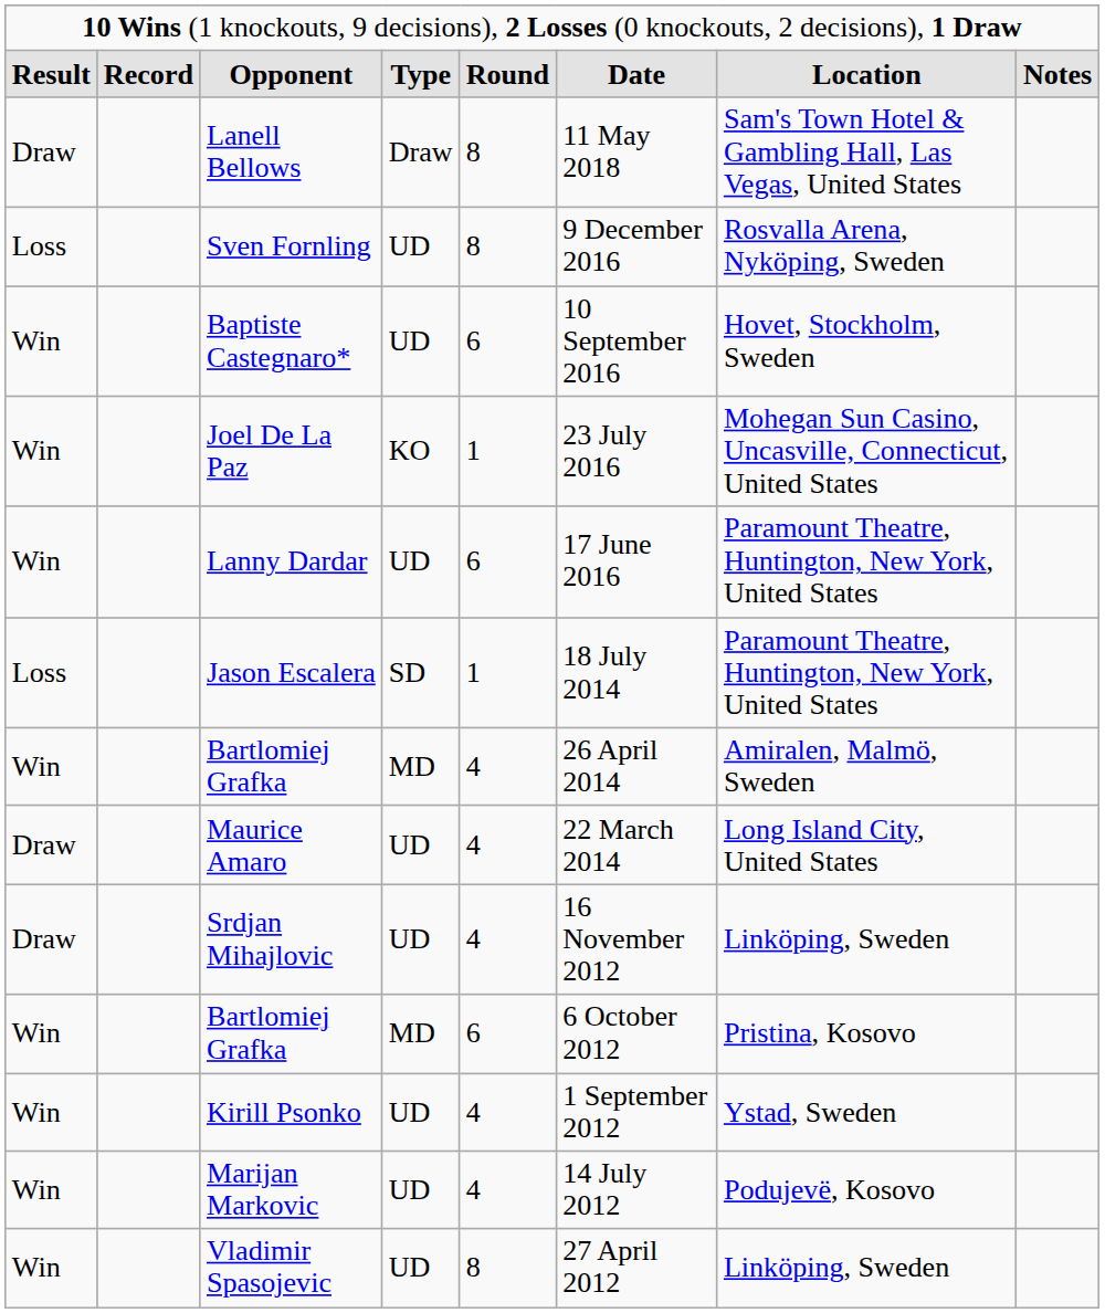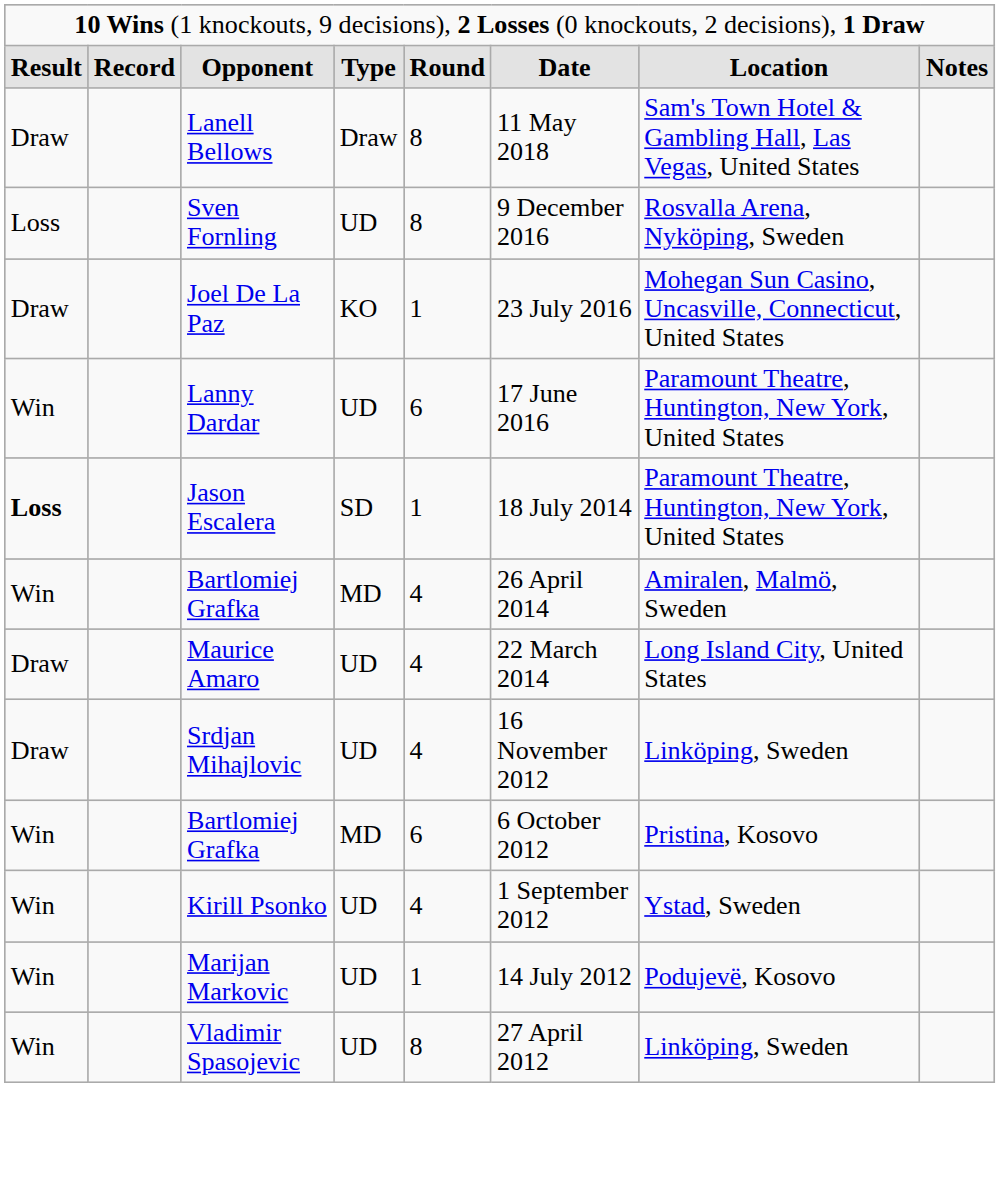 <table class="wikitable">
 <tr>
 <td style="text-align:center;" colspan="8"><strong>10 Wins</strong> (1 knockouts, 9 decisions), <strong>2 Losses</strong> (0 knockouts, 2 decisions), <strong>1 Draw</strong> </td>
 </tr>
 <tr style="text-align:center; background:#e3e3e3;">
 <td><strong>Result</strong></td>
 <td><strong>Record</strong></td>
 <td><strong>Opponent</strong></td>
 <td><strong>Type</strong></td>
 <td><strong>Round</strong></td>
 <td><strong>Date</strong></td>
 <td><strong>Location</strong></td>
 <td><strong>Notes</strong></td>
 </tr>
 <tr>
 <td>Draw</td>
 <td></td>
 <td align=left> <a href='#'>Lanell Bellows</a></td>
 <td>Draw</td>
 <td>8</td>
 <td>11 May 2018</td>
 <td align=left> <a href='#'>Sam's Town Hotel & Gambling Hall</a>, <a href='#'>Las Vegas</a>, United States</td>
 <td align=left></td>
 </tr>
 <tr>
 <td>Loss</td>
 <td></td>
 <td align=left> <a href='#'>Sven Fornling</a></td>
 <td>UD</td>
 <td>8</td>
 <td>9 December 2016</td>
 <td align=left> <a href='#'>Rosvalla Arena</a>, <a href='#'>Nyköping</a>, Sweden</td>
 <td align=left></td>
 </tr>
 <tr>
-<td>Win</td>
-<td></td>
-<td align=left> <a href='#'>Baptiste Castegnaro*</a></td>
-<td>UD</td>
-<td>6</td>
-<td>10 September 2016</td>
-<td align=left> <a href='#'>Hovet</a>, <a href='#'>Stockholm</a>, Sweden</td>
-<td align=left></td>
-</tr>
-<tr>
-<td>Win</td>
+<td>Draw</td>
 <td></td>
 <td align=left> <a href='#'>Joel De La Paz</a></td>
 <td>KO</td>
 <td>1</td>
 <td>23 July 2016</td>
 <td align=left> <a href='#'>Mohegan Sun Casino</a>, <a href='#'>Uncasville, Connecticut</a>, United States</td>
 <td align=left></td>
 </tr>
 <tr>
 <td>Win</td>
 <td></td>
 <td align=left> <a href='#'>Lanny Dardar</a></td>
 <td>UD</td>
 <td>6</td>
 <td>17 June 2016</td>
 <td align=left> <a href='#'>Paramount Theatre</a>, <a href='#'>Huntington, New York</a>, United States</td>
 <td align=left></td>
 </tr>
 <tr>
-<td>Loss</td>
+<td><strong>Loss</strong></td>
 <td></td>
 <td align=left> <a href='#'>Jason Escalera</a></td>
 <td>SD</td>
 <td>1</td>
 <td>18 July 2014</td>
 <td align=left> <a href='#'>Paramount Theatre</a>, <a href='#'>Huntington, New York</a>, United States</td>
 <td align=left></td>
 </tr>
 <tr>
 <td>Win</td>
 <td></td>
 <td align=left> <a href='#'>Bartlomiej Grafka</a></td>
 <td>MD</td>
 <td>4</td>
 <td>26 April 2014</td>
 <td align=left> <a href='#'>Amiralen</a>, <a href='#'>Malmö</a>, Sweden</td>
 <td align=left></td>
 </tr>
 <tr>
 <td>Draw</td>
 <td></td>
 <td align=left> <a href='#'>Maurice Amaro</a></td>
 <td>UD</td>
 <td>4</td>
 <td>22 March 2014</td>
 <td align=left> <a href='#'>Long Island City</a>, United States</td>
 <td align=left></td>
 </tr>
 <tr>
 <td>Draw</td>
 <td></td>
 <td align=left> <a href='#'>Srdjan Mihajlovic</a></td>
 <td>UD</td>
 <td>4</td>
 <td>16 November 2012</td>
 <td align=left> <a href='#'>Linköping</a>, Sweden</td>
 <td align=left></td>
 </tr>
 <tr>
 <td>Win</td>
 <td></td>
 <td align=left> <a href='#'>Bartlomiej Grafka</a></td>
 <td>MD</td>
 <td>6</td>
 <td>6 October 2012</td>
 <td align=left> <a href='#'>Pristina</a>, Kosovo</td>
 <td align=left></td>
 </tr>
 <tr>
 <td>Win</td>
 <td></td>
 <td align=left> <a href='#'>Kirill Psonko</a></td>
 <td>UD</td>
 <td>4</td>
 <td>1 September 2012</td>
 <td align=left> <a href='#'>Ystad</a>, Sweden</td>
 <td align=left></td>
 </tr>
 <tr>
 <td>Win</td>
 <td></td>
 <td align=left> <a href='#'>Marijan Markovic</a></td>
 <td>UD</td>
-<td>4</td>
+<td>1</td>
 <td>14 July 2012</td>
 <td align=left> <a href='#'>Podujevë</a>, Kosovo</td>
 <td align=left></td>
 </tr>
 <tr>
 <td>Win</td>
 <td></td>
 <td align=left> <a href='#'>Vladimir Spasojevic</a></td>
 <td>UD</td>
 <td>8</td>
 <td>27 April 2012</td>
 <td align=left> <a href='#'>Linköping</a>, Sweden</td>
 <td align=left></td>
 </tr>
 </table>
